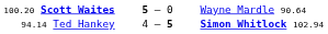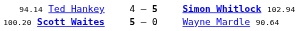 <table style="text-align:center">
 <tr>
 <th width=223></th>
 <th width=100></th>
 <th width=223></th>
 </tr>
 <tr>
+<td align=right><small>94.14</small> <a href='#'>Ted Hankey</a> </td>
+<td>4 – <strong>5</strong></td>
+<td align=left> <strong><a href='#'>Simon Whitlock</a></strong> <small>102.94</small></td>
+</tr>
+<tr>
 <td align=right><small>100.20</small> <strong><a href='#'>Scott Waites</a></strong> </td>
 <td><strong>5</strong> – 0</td>
 <td align=left> <a href='#'>Wayne Mardle</a> <small>90.64</small></td>
 </tr>
-<tr>
-<td align=right><small>94.14</small> <a href='#'>Ted Hankey</a> </td>
-<td>4 – <strong>5</strong></td>
-<td align=left> <strong><a href='#'>Simon Whitlock</a></strong> <small>102.94</small></td>
-</tr>
 </table>
